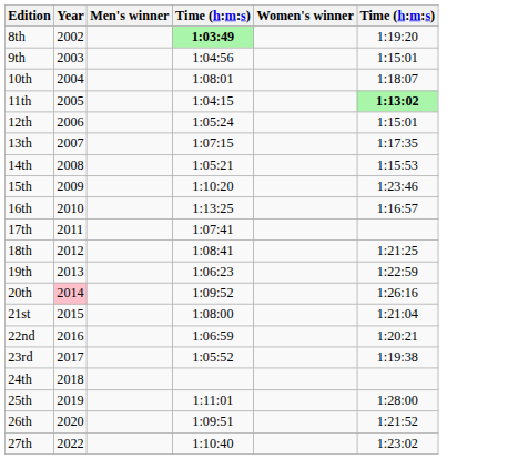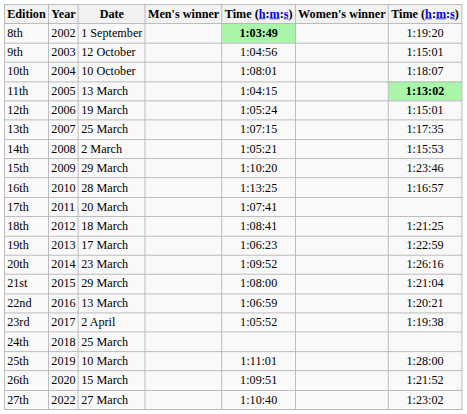 <table class="wikitable sortable">
 <tr>
 <th class="unsortable">Edition</th>
 <th>Year</th>
+<th class="unsortable">Date</th>
 <th>Men's winner</th>
 <th>Time (<a href='#'>h</a>:<a href='#'>m</a>:<a href='#'>s</a>)</th>
 <th>Women's winner</th>
 <th>Time  (<a href='#'>h</a>:<a href='#'>m</a>:<a href='#'>s</a>)</th>
 </tr>
 <tr>
 <td>8th</td>
 <td>2002</td>
+<td>1 September</td>
 <td></td>
 <td bgcolor=#A9F5A9 align=center><strong>1:03:49</strong></td>
 <td></td>
 <td align=center>1:19:20</td>
 </tr>
 <tr>
 <td>9th</td>
 <td>2003</td>
+<td>12 October</td>
 <td></td>
 <td align=center>1:04:56</td>
 <td></td>
 <td align=center>1:15:01</td>
 </tr>
 <tr>
 <td>10th</td>
 <td>2004</td>
+<td>10 October</td>
 <td></td>
 <td align=center>1:08:01</td>
 <td></td>
 <td align=center>1:18:07</td>
 </tr>
 <tr>
 <td>11th</td>
 <td>2005</td>
+<td>13 March</td>
 <td></td>
 <td align=center>1:04:15</td>
 <td></td>
 <td align=center bgcolor=#A9F5A9><strong>1:13:02</strong></td>
 </tr>
 <tr>
 <td>12th</td>
 <td>2006</td>
+<td>19 March</td>
 <td></td>
 <td align=center>1:05:24</td>
 <td></td>
 <td align=center>1:15:01</td>
 </tr>
 <tr>
 <td>13th</td>
 <td>2007</td>
+<td>25 March</td>
 <td></td>
 <td align=center>1:07:15</td>
 <td></td>
 <td align=center>1:17:35</td>
 </tr>
 <tr>
 <td>14th</td>
 <td>2008</td>
+<td>2 March</td>
 <td></td>
 <td align=center>1:05:21</td>
 <td></td>
 <td align=center>1:15:53</td>
 </tr>
 <tr>
 <td>15th</td>
 <td>2009</td>
+<td>29 March</td>
 <td></td>
 <td align=center>1:10:20</td>
 <td></td>
 <td align=center>1:23:46</td>
 </tr>
 <tr>
 <td>16th</td>
 <td>2010</td>
+<td>28 March</td>
 <td></td>
 <td align=center>1:13:25</td>
 <td></td>
 <td align=center>1:16:57</td>
 </tr>
 <tr>
 <td>17th</td>
 <td>2011</td>
+<td>20 March</td>
 <td></td>
 <td align=center>1:07:41</td>
 <td></td>
 <td align=center></td>
 </tr>
 <tr>
 <td>18th</td>
 <td>2012</td>
+<td>18 March</td>
 <td></td>
 <td align=center>1:08:41</td>
 <td></td>
 <td align=center>1:21:25</td>
 </tr>
 <tr>
 <td>19th</td>
 <td>2013</td>
+<td>17 March</td>
 <td></td>
 <td align=center>1:06:23</td>
 <td></td>
 <td align=center>1:22:59</td>
 </tr>
 <tr>
 <td>20th</td>
-<td style="background: pink;">2014</td>
+<td>2014</td>
+<td>23 March</td>
 <td></td>
 <td align=center>1:09:52</td>
 <td></td>
 <td align=center>1:26:16</td>
 </tr>
 <tr>
 <td>21st</td>
 <td>2015</td>
+<td>29 March</td>
 <td></td>
 <td align=center>1:08:00</td>
 <td></td>
 <td align=center>1:21:04</td>
 </tr>
 <tr>
 <td>22nd</td>
 <td>2016</td>
+<td>13 March</td>
 <td></td>
 <td align=center>1:06:59</td>
 <td></td>
 <td align=center>1:20:21</td>
 </tr>
 <tr>
 <td>23rd</td>
 <td>2017</td>
+<td>2 April</td>
 <td></td>
 <td align=center>1:05:52</td>
 <td></td>
 <td align=center>1:19:38</td>
 </tr>
 <tr>
 <td>24th</td>
 <td>2018</td>
+<td>25 March</td>
 <td></td>
 <td align=center></td>
 <td></td>
 <td align=center></td>
 </tr>
 <tr>
 <td>25th</td>
 <td>2019</td>
+<td>10 March</td>
 <td></td>
 <td align=center>1:11:01</td>
 <td></td>
 <td align=center>1:28:00</td>
 </tr>
 <tr>
 <td>26th</td>
 <td>2020</td>
+<td>15 March</td>
 <td></td>
 <td align=center>1:09:51</td>
 <td></td>
 <td align=center>1:21:52</td>
 </tr>
 <tr>
 <td>27th</td>
 <td>2022</td>
+<td>27 March</td>
 <td></td>
 <td align=center>1:10:40</td>
 <td></td>
 <td align=center>1:23:02</td>
 </tr>
 </table>
